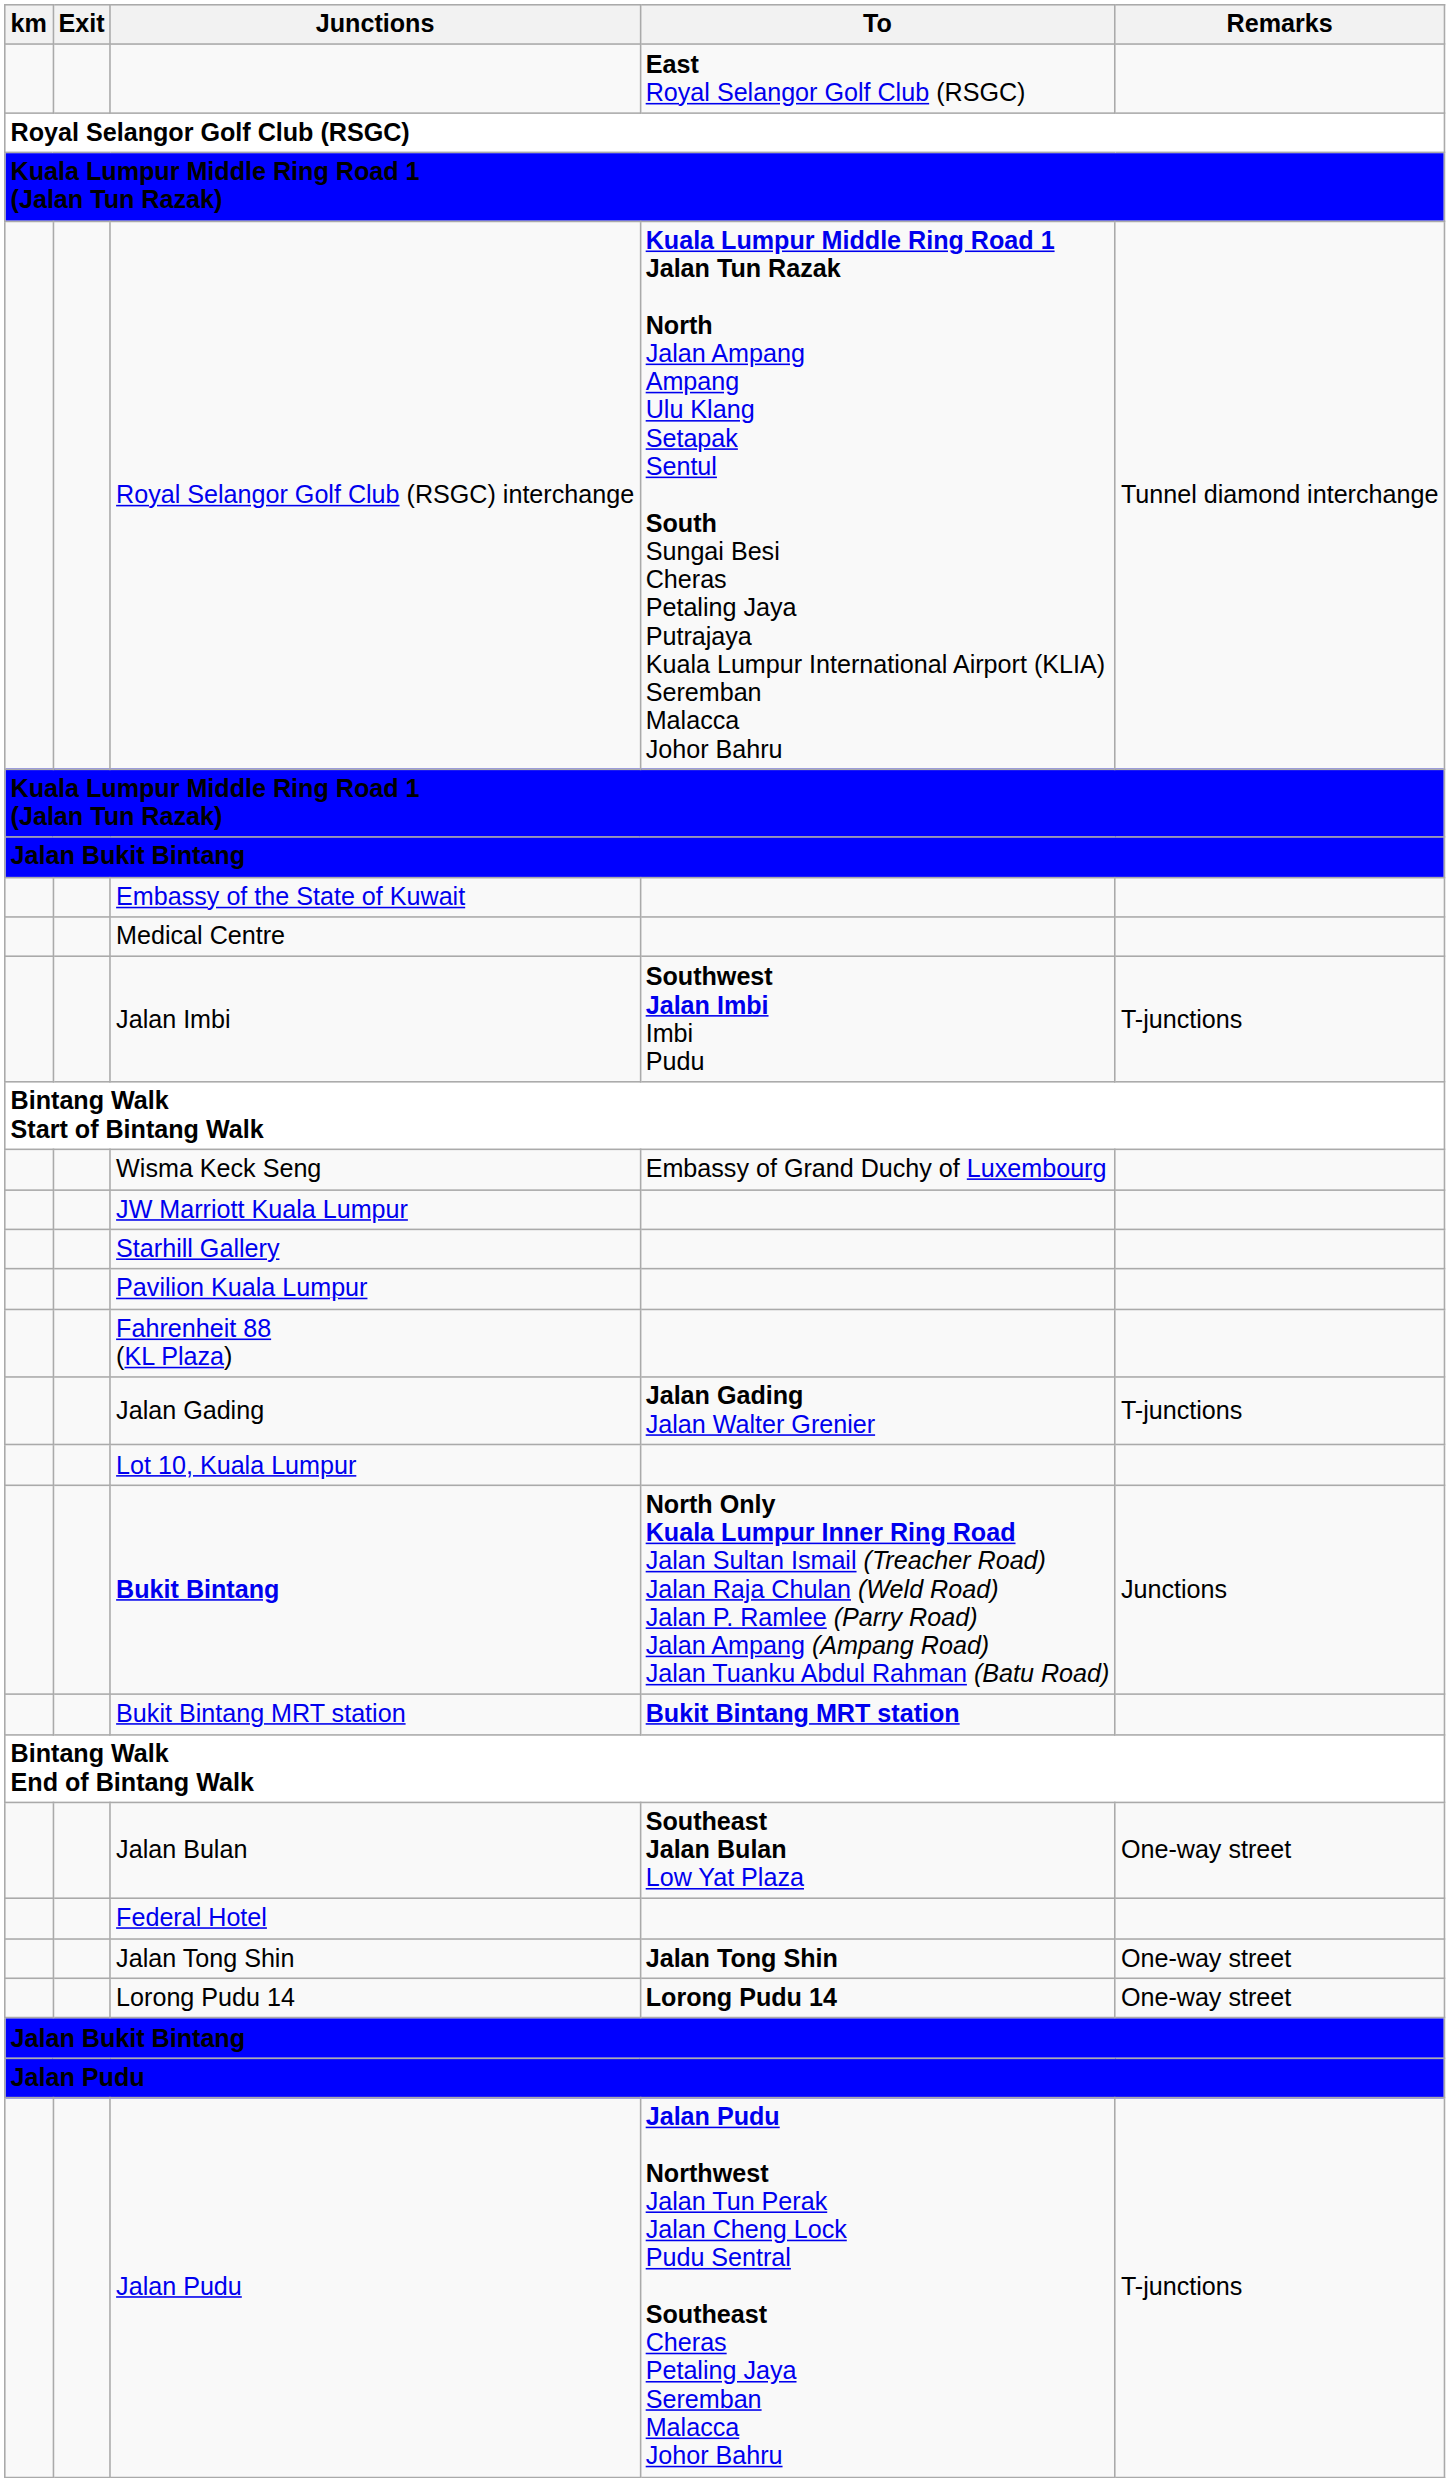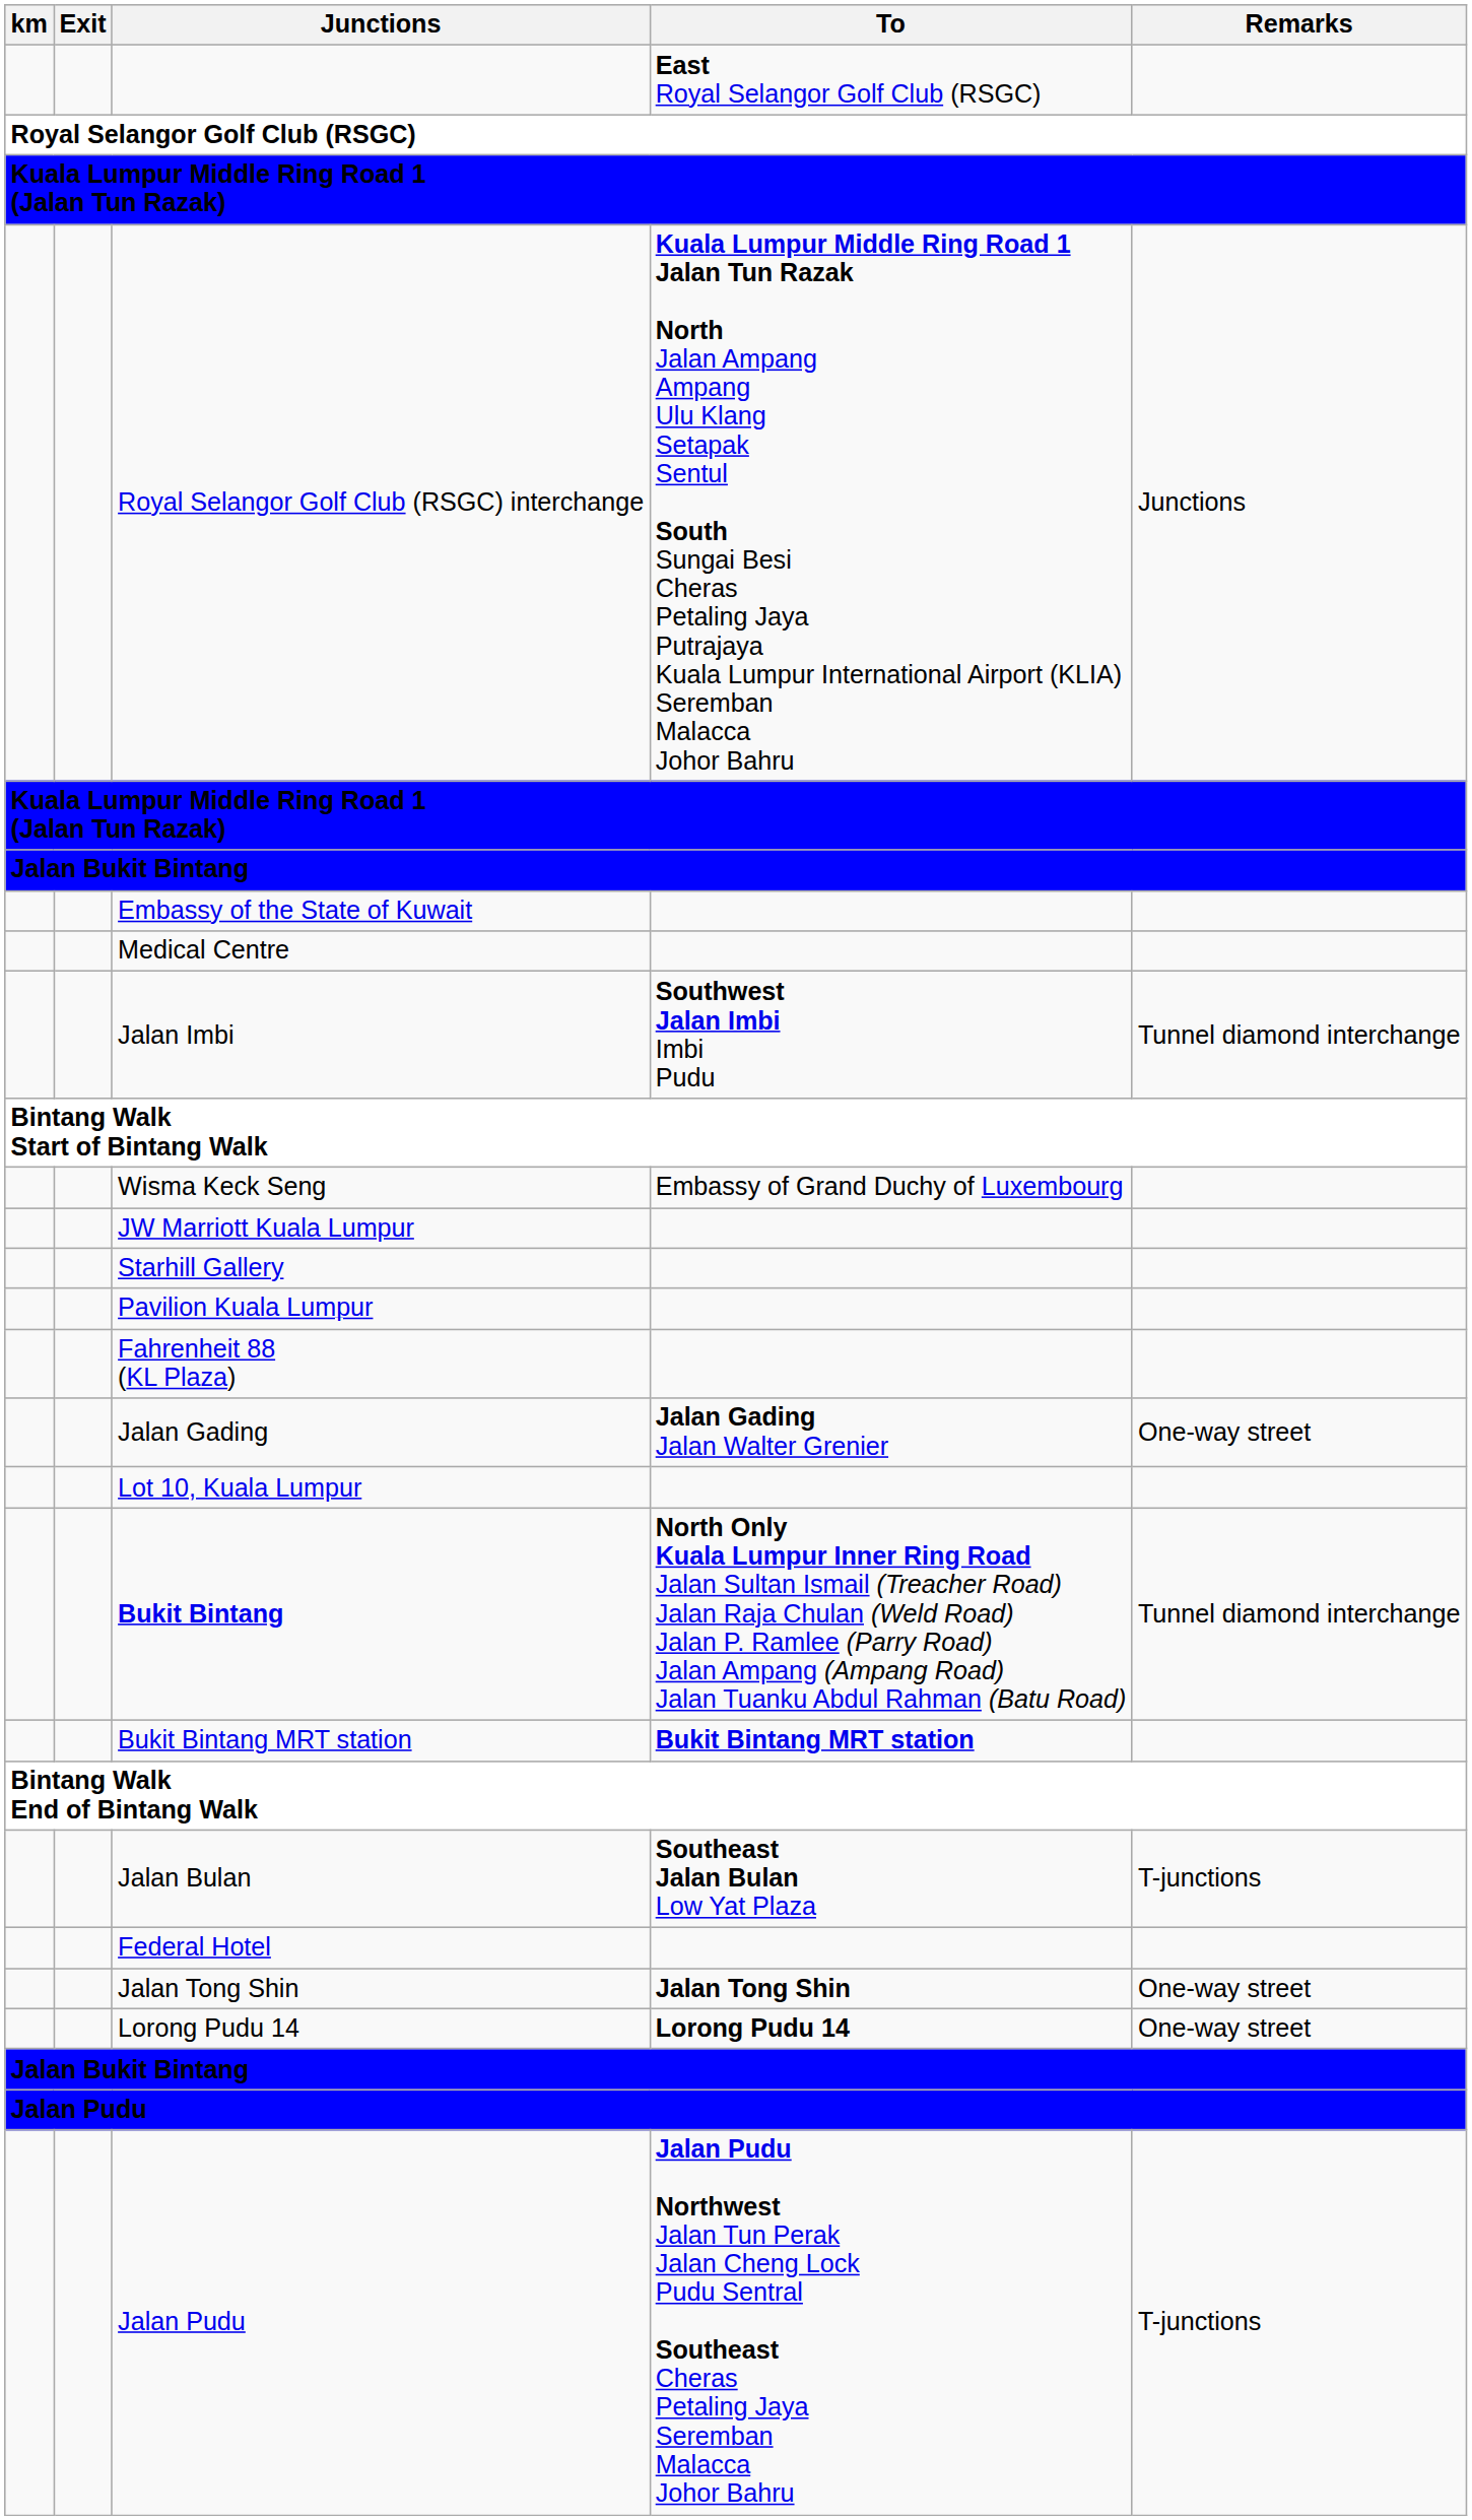 <table class="wikitable">
 <tr>
 <th>km</th>
 <th>Exit</th>
 <th>Junctions</th>
 <th>To</th>
 <th>Remarks</th>
 </tr>
 <tr>
 <td></td>
 <td></td>
 <td></td>
 <td><strong>East</strong><br><a href='#'>Royal Selangor Golf Club</a> (RSGC)</td>
 <td></td>
 </tr>
 <tr>
 <td style="width:600px" colspan="6" style="text-align:center" bgcolor="white"><strong><span>Royal Selangor Golf Club (RSGC)</span></strong></td>
 </tr>
 <tr>
 <td style="width:600px" colspan="6" style="text-align:center" bgcolor="blue"><strong><span>Kuala Lumpur Middle Ring Road 1<br>(Jalan Tun Razak)</span></strong></td>
 </tr>
 <tr>
 <td></td>
 <td></td>
 <td><a href='#'>Royal Selangor Golf Club</a> (RSGC) interchange</td>
 <td><strong><a href='#'>Kuala Lumpur Middle Ring Road 1</a></strong><br><strong>Jalan Tun Razak</strong><br><br><strong>North</strong><br><a href='#'>Jalan Ampang</a><br><a href='#'>Ampang</a><br><a href='#'>Ulu Klang</a><br><a href='#'>Setapak</a><br><a href='#'>Sentul</a><br><br><strong>South</strong><br>Sungai Besi<br> Cheras<br> Petaling Jaya<br> Putrajaya<br>  Kuala Lumpur International Airport (KLIA) <br>  Seremban<br>  Malacca<br>  Johor Bahru</td>
-<td>Tunnel diamond interchange</td>
+<td>Junctions</td>
 </tr>
 <tr>
 <td style="width:600px" colspan="6" style="text-align:center" bgcolor="blue"><strong><span>Kuala Lumpur Middle Ring Road 1<br>(Jalan Tun Razak)</span></strong></td>
 </tr>
 <tr>
 <td style="width:600px" colspan="6" style="text-align:center" bgcolor="blue"><strong><span>Jalan Bukit Bintang</span></strong></td>
 </tr>
 <tr>
 <td></td>
 <td></td>
 <td> <a href='#'>Embassy of the State of Kuwait</a></td>
 <td></td>
 <td></td>
 </tr>
 <tr>
 <td></td>
 <td></td>
 <td>Medical Centre</td>
 <td></td>
 <td></td>
 </tr>
 <tr>
 <td></td>
 <td></td>
 <td>Jalan Imbi</td>
 <td><strong>Southwest</strong><br><strong><a href='#'>Jalan Imbi</a></strong><br>Imbi<br>Pudu</td>
-<td>T-junctions</td>
+<td>Tunnel diamond interchange</td>
 </tr>
 <tr>
 <td style="width:600px" colspan="6" style="text-align:center" bgcolor="white"><strong><span>Bintang Walk<br>Start of Bintang Walk</span></strong></td>
 </tr>
 <tr>
 <td></td>
 <td></td>
 <td>Wisma Keck Seng</td>
 <td> Embassy of Grand Duchy of <a href='#'>Luxembourg</a></td>
 <td></td>
 </tr>
 <tr>
 <td></td>
 <td></td>
 <td><a href='#'>JW Marriott Kuala Lumpur</a></td>
 <td></td>
 <td></td>
 </tr>
 <tr>
 <td></td>
 <td></td>
 <td><a href='#'>Starhill Gallery</a></td>
 <td></td>
 <td></td>
 </tr>
 <tr>
 <td></td>
 <td></td>
 <td><a href='#'>Pavilion Kuala Lumpur</a></td>
 <td></td>
 <td></td>
 </tr>
 <tr>
 <td></td>
 <td></td>
 <td><a href='#'>Fahrenheit 88</a> <br>(<a href='#'>KL Plaza</a>)</td>
 <td></td>
 <td></td>
 </tr>
 <tr>
 <td></td>
 <td></td>
 <td>Jalan Gading</td>
 <td><strong>Jalan Gading</strong><br><a href='#'>Jalan Walter Grenier</a></td>
-<td>T-junctions</td>
+<td>One-way street</td>
 </tr>
 <tr>
 <td></td>
 <td></td>
 <td><a href='#'>Lot 10, Kuala Lumpur</a></td>
 <td></td>
 <td></td>
 </tr>
 <tr>
 <td></td>
 <td></td>
 <td><strong><a href='#'>Bukit Bintang</a></strong></td>
 <td><strong>North Only</strong><br><strong><a href='#'>Kuala Lumpur Inner Ring Road</a></strong><br><a href='#'>Jalan Sultan Ismail</a> <em>(Treacher Road)</em><br><a href='#'>Jalan Raja Chulan</a> <em>(Weld Road)</em><br><a href='#'>Jalan P. Ramlee</a> <em>(Parry Road)</em><br><a href='#'>Jalan Ampang</a> <em>(Ampang Road)</em><br><a href='#'>Jalan Tuanku Abdul Rahman</a> <em>(Batu Road)</em></td>
-<td>Junctions</td>
+<td>Tunnel diamond interchange</td>
 </tr>
 <tr>
 <td></td>
 <td></td>
 <td><a href='#'>Bukit Bintang MRT station</a></td>
 <td><strong><a href='#'>Bukit Bintang MRT station</a></strong><br></td>
 <td></td>
 </tr>
 <tr>
 <td style="width:600px" colspan="6" style="text-align:center" bgcolor="white"><strong><span>Bintang Walk<br>End of Bintang Walk</span></strong></td>
 </tr>
 <tr>
 <td></td>
 <td></td>
 <td>Jalan Bulan</td>
 <td><strong>Southeast</strong><br><strong>Jalan Bulan</strong><br><a href='#'>Low Yat Plaza</a></td>
-<td>One-way street</td>
+<td>T-junctions</td>
 </tr>
 <tr>
 <td></td>
 <td></td>
 <td><a href='#'>Federal Hotel</a></td>
 <td></td>
 <td></td>
 </tr>
 <tr>
 <td></td>
 <td></td>
 <td>Jalan Tong Shin</td>
 <td><strong>Jalan Tong Shin</strong></td>
 <td>One-way street</td>
 </tr>
 <tr>
 <td></td>
 <td></td>
 <td>Lorong Pudu 14</td>
 <td><strong>Lorong Pudu 14</strong></td>
 <td>One-way street</td>
 </tr>
 <tr>
 <td style="width:600px" colspan="6" style="text-align:center" bgcolor="blue"><strong><span>Jalan Bukit Bintang</span></strong></td>
 </tr>
 <tr>
 <td style="width:600px" colspan="6" style="text-align:center" bgcolor="blue"><strong><span>Jalan Pudu</span></strong></td>
 </tr>
 <tr>
 <td></td>
 <td></td>
 <td><a href='#'>Jalan Pudu</a></td>
 <td><strong><a href='#'>Jalan Pudu</a></strong><br><br><strong>Northwest</strong><br><a href='#'>Jalan Tun Perak</a><br><a href='#'>Jalan Cheng Lock</a><br><a href='#'>Pudu Sentral</a> <br><br><strong>Southeast</strong><br><a href='#'>Cheras</a><br><a href='#'>Petaling Jaya</a><br><a href='#'>Seremban</a><br><a href='#'>Malacca</a><br><a href='#'>Johor Bahru</a></td>
 <td>T-junctions</td>
 </tr>
 </table>
